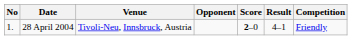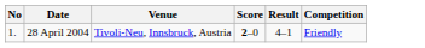 <table class="wikitable" style="font-size:85%;">
 <tr>
 <th>No</th>
 <th>Date</th>
 <th>Venue</th>
-<th>Opponent</th>
 <th>Score</th>
 <th>Result</th>
 <th>Competition</th>
 </tr>
 <tr>
 <td>1.</td>
 <td>28 April 2004</td>
 <td><a href='#'>Tivoli-Neu</a>, <a href='#'>Innsbruck</a>, Austria</td>
-<td></td>
 <td align=center><strong>2</strong>–0</td>
 <td align=center>4–1</td>
 <td><a href='#'>Friendly</a></td>
 </tr>
 </table>
